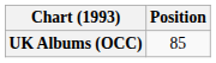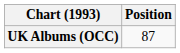 <table class="wikitable plainrowheaders" style="text-align:center">
 <tr>
 <th scope="col">Chart (1993)</th>
 <th scope="col">Position</th>
 </tr>
 <tr>
 <th scope="row">UK Albums (OCC)</th>
-<td>85</td>
+<td>87</td>
 </tr>
 </table>
